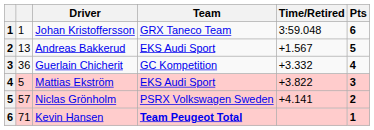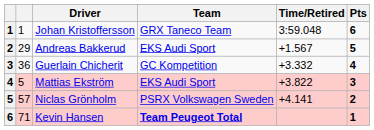 <table class=wikitable style="font-size:95%">
 <tr>
 <th></th>
 <th></th>
 <th>Driver</th>
 <th>Team</th>
 <th>Time/Retired</th>
 <th>Pts</th>
 </tr>
 <tr>
 <th>1</th>
 <td>1</td>
 <td> <a href='#'>Johan Kristoffersson</a></td>
 <td><a href='#'>GRX Taneco Team</a></td>
 <td>3:59.048</td>
 <td><strong>6</strong></td>
 </tr>
 <tr>
 <th>2</th>
-<td>13</td>
+<td>29</td>
 <td> <a href='#'>Andreas Bakkerud</a></td>
 <td><a href='#'>EKS Audi Sport</a></td>
 <td>+1.567</td>
 <td><strong>5</strong></td>
 </tr>
 <tr>
 <th>3</th>
 <td>36</td>
 <td> <a href='#'>Guerlain Chicherit</a></td>
 <td><a href='#'>GC Kompetition</a></td>
 <td>+3.332</td>
 <td><strong>4</strong></td>
 </tr>
 <tr style="background:#ffcccc;">
 <th>4</th>
 <td>5</td>
 <td> <a href='#'>Mattias Ekström</a></td>
 <td><a href='#'>EKS Audi Sport</a></td>
 <td>+3.822</td>
 <td><strong>3</strong></td>
 </tr>
 <tr style="background:#ffcccc;">
 <th>5</th>
 <td>57</td>
 <td> <a href='#'>Niclas Grönholm</a></td>
 <td><a href='#'>PSRX Volkswagen Sweden</a></td>
 <td>+4.141</td>
 <td><strong>2</strong></td>
 </tr>
 <tr style="background:#ffcccc;">
 <th>6</th>
 <td>71</td>
 <td>  <a href='#'>Kevin Hansen</a></td>
 <td><strong><a href='#'>Team Peugeot Total</a></strong></td>
 <td></td>
 <td><strong>1</strong></td>
 </tr>
 </table>
